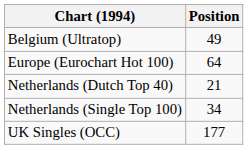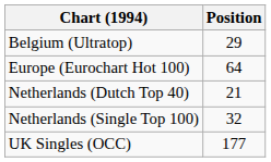 <table class="wikitable sortable">
 <tr>
 <th>Chart (1994)</th>
 <th>Position</th>
 </tr>
 <tr>
 <td>Belgium (Ultratop)</td>
-<td align="center">49</td>
+<td align="center">29</td>
 </tr>
 <tr>
 <td>Europe (Eurochart Hot 100)</td>
 <td align="center">64</td>
 </tr>
 <tr>
 <td>Netherlands (Dutch Top 40)</td>
 <td align="center">21</td>
 </tr>
 <tr>
 <td>Netherlands (Single Top 100)</td>
-<td align="center">34</td>
+<td align="center">32</td>
 </tr>
 <tr>
 <td>UK Singles (OCC)</td>
 <td align="center">177</td>
 </tr>
 </table>
